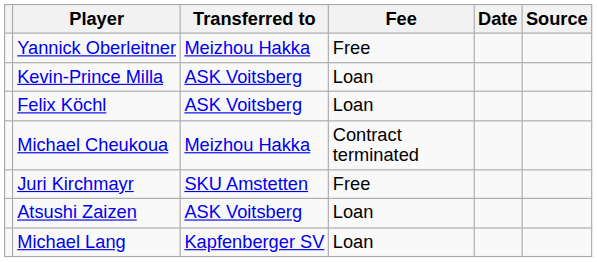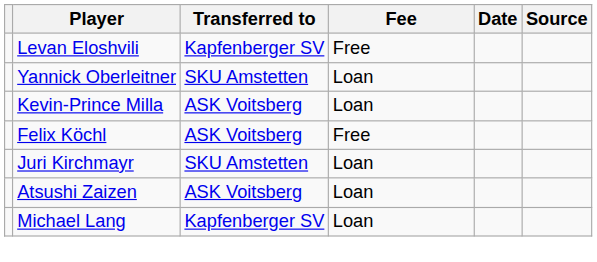 <table class="wikitable plainrowheaders sortable">
 <tr>
 <th></th>
 <th scope="col">Player</th>
 <th>Transferred to</th>
 <th style="width: 120px;">Fee</th>
 <th scope="col">Date</th>
 <th scope="col">Source</th>
 </tr>
 <tr>
 <td align="center"></td>
+<td> <a href='#'>Levan Eloshvili</a></td>
+<td> <a href='#'>Kapfenberger SV</a></td>
+<td>Free</td>
+<td></td>
+<td></td>
+</tr>
+<tr>
+<td align="center"></td>
 <td> <a href='#'>Yannick Oberleitner</a></td>
-<td> <a href='#'>Meizhou Hakka</a></td>
-<td>Free</td>
+<td> <a href='#'>SKU Amstetten</a></td>
+<td>Loan</td>
 <td></td>
 <td></td>
 </tr>
 <tr>
 <td align="center"></td>
 <td> <a href='#'>Kevin-Prince Milla</a></td>
 <td> <a href='#'>ASK Voitsberg</a></td>
 <td>Loan</td>
 <td></td>
 <td></td>
 </tr>
 <tr>
 <td align="center"></td>
 <td> <a href='#'>Felix Köchl</a></td>
 <td> <a href='#'>ASK Voitsberg</a></td>
-<td>Loan</td>
-<td></td>
-<td></td>
-</tr>
-<tr>
-<td align="center"></td>
-<td> <a href='#'>Michael Cheukoua</a></td>
-<td> <a href='#'>Meizhou Hakka</a></td>
-<td>Contract terminated</td>
+<td>Free</td>
 <td></td>
 <td></td>
 </tr>
 <tr>
 <td align="center"></td>
 <td> <a href='#'>Juri Kirchmayr</a></td>
 <td> <a href='#'>SKU Amstetten</a></td>
-<td>Free</td>
+<td>Loan</td>
 <td></td>
 <td></td>
 </tr>
 <tr>
 <td align="center"></td>
 <td> <a href='#'>Atsushi Zaizen</a></td>
 <td> <a href='#'>ASK Voitsberg</a></td>
 <td>Loan</td>
 <td></td>
 <td></td>
 </tr>
 <tr>
 <td align="center"></td>
 <td> <a href='#'>Michael Lang</a></td>
 <td> <a href='#'>Kapfenberger SV</a></td>
 <td>Loan</td>
 <td></td>
 <td></td>
 </tr>
 </table>
